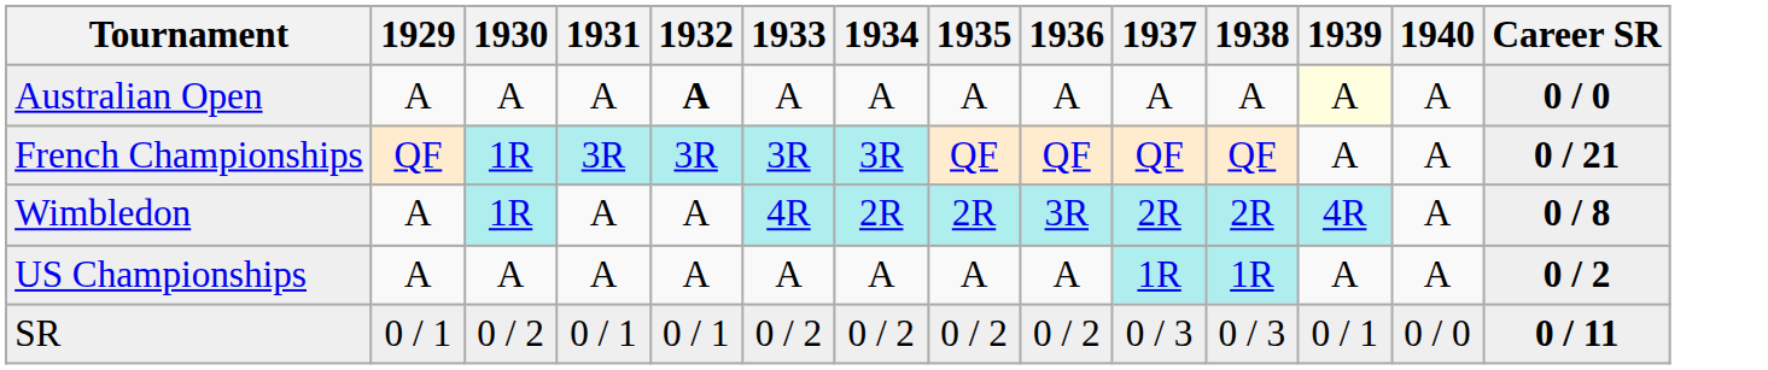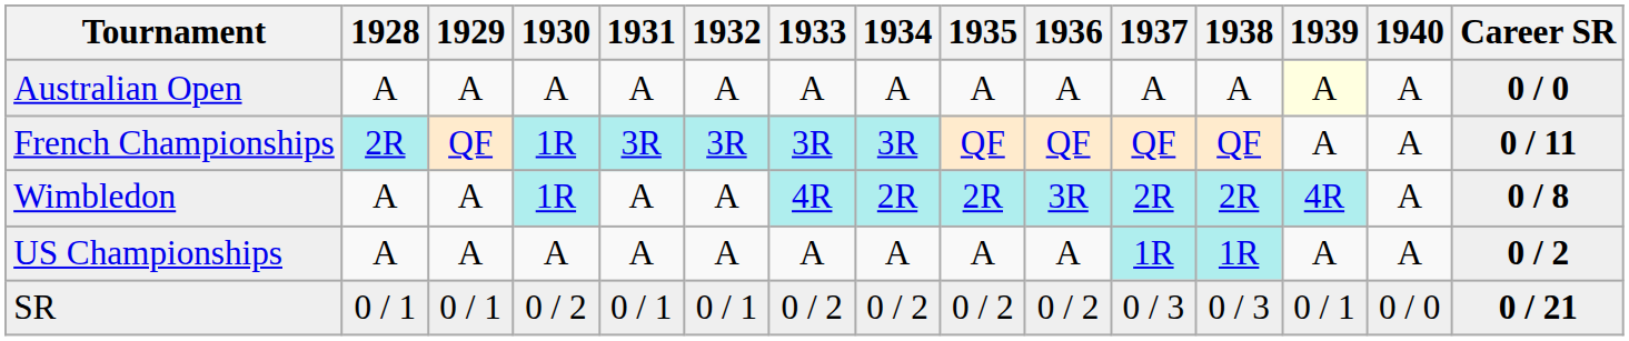 <table class="wikitable">
 <tr style="background:#efefef;">
 <th>Tournament</th>
+<th>1928</th>
 <th>1929</th>
 <th>1930</th>
 <th>1931</th>
 <th>1932</th>
 <th>1933</th>
 <th>1934</th>
 <th>1935</th>
 <th>1936</th>
 <th>1937</th>
 <th>1938</th>
 <th>1939</th>
 <th>1940</th>
 <th>Career SR</th>
 </tr>
 <tr>
 <td style="background:#EFEFEF;"><a href='#'>Australian Open</a></td>
 <td align="center">A</td>
 <td align="center">A</td>
 <td align="center">A</td>
-<td align="center"><strong>A</strong></td>
+<td align="center">A</td>
+<td align="center">A</td>
 <td align="center">A</td>
 <td align="center">A</td>
 <td align="center">A</td>
 <td align="center">A</td>
 <td align="center">A</td>
 <td align="center">A</td>
 <td align="center" style="background: lightyellow;">A</td>
 <td align="center">A</td>
 <td align="center" style="background:#EFEFEF;"><strong>0 / 0</strong></td>
 </tr>
 <tr>
 <td style="background:#EFEFEF;"><a href='#'>French Championships</a></td>
+<td align="center" style="background:#afeeee;"><a href='#'>2R</a></td>
 <td align="center" style="background:#ffebcd;"><a href='#'>QF</a></td>
 <td align="center" style="background:#afeeee;"><a href='#'>1R</a></td>
 <td align="center" style="background:#afeeee;"><a href='#'>3R</a></td>
 <td align="center" style="background:#afeeee;"><a href='#'>3R</a></td>
 <td align="center" style="background:#afeeee;"><a href='#'>3R</a></td>
 <td align="center" style="background:#afeeee;"><a href='#'>3R</a></td>
 <td align="center" style="background:#ffebcd;"><a href='#'>QF</a></td>
 <td align="center" style="background:#ffebcd;"><a href='#'>QF</a></td>
 <td align="center" style="background:#ffebcd;"><a href='#'>QF</a></td>
 <td align="center" style="background:#ffebcd;"><a href='#'>QF</a></td>
 <td align="center">A</td>
 <td align="center">A</td>
-<td align="center" style="background:#EFEFEF;"><strong>0 / 21</strong></td>
+<td align="center" style="background:#EFEFEF;"><strong>0 / 11</strong></td>
 </tr>
 <tr>
 <td style="background:#EFEFEF;"><a href='#'>Wimbledon</a></td>
+<td align="center">A</td>
 <td align="center">A</td>
 <td align="center" style="background:#afeeee;"><a href='#'>1R</a></td>
 <td align="center">A</td>
 <td align="center">A</td>
 <td align="center" style="background:#afeeee;"><a href='#'>4R</a></td>
 <td align="center" style="background:#afeeee;"><a href='#'>2R</a></td>
 <td align="center" style="background:#afeeee;"><a href='#'>2R</a></td>
 <td align="center" style="background:#afeeee;"><a href='#'>3R</a></td>
 <td align="center" style="background:#afeeee;"><a href='#'>2R</a></td>
 <td align="center" style="background:#afeeee;"><a href='#'>2R</a></td>
 <td align="center" style="background:#afeeee;"><a href='#'>4R</a></td>
 <td align="center">A</td>
 <td align="center" style="background:#EFEFEF;"><strong>0 / 8</strong></td>
 </tr>
 <tr>
 <td style="background:#EFEFEF;"><a href='#'>US Championships</a></td>
 <td align="center">A</td>
 <td align="center">A</td>
 <td align="center">A</td>
 <td align="center">A</td>
 <td align="center">A</td>
 <td align="center">A</td>
 <td align="center">A</td>
 <td align="center">A</td>
+<td align="center">A</td>
 <td align="center" style="background:#afeeee;"><a href='#'>1R</a></td>
 <td align="center" style="background:#afeeee;"><a href='#'>1R</a></td>
 <td align="center">A</td>
 <td align="center">A</td>
 <td align="center" style="background:#EFEFEF;"><strong>0 / 2</strong></td>
 </tr>
 <tr>
 <td style="background:#EFEFEF;">SR</td>
+<td align="center" style="background:#EFEFEF;">0 / 1</td>
 <td align="center" style="background:#EFEFEF;">0 / 1</td>
 <td align="center" style="background:#EFEFEF;">0 / 2</td>
 <td align="center" style="background:#EFEFEF;">0 / 1</td>
 <td align="center" style="background:#EFEFEF;">0 / 1</td>
 <td align="center" style="background:#EFEFEF;">0 / 2</td>
 <td align="center" style="background:#EFEFEF;">0 / 2</td>
 <td align="center" style="background:#EFEFEF;">0 / 2</td>
 <td align="center" style="background:#EFEFEF;">0 / 2</td>
 <td align="center" style="background:#EFEFEF;">0 / 3</td>
 <td align="center" style="background:#EFEFEF;">0 / 3</td>
 <td align="center" style="background:#EFEFEF;">0 / 1</td>
 <td align="center" style="background:#EFEFEF;">0 / 0</td>
-<td align="center" style="background:#EFEFEF;"><strong>0 / 11</strong></td>
+<td align="center" style="background:#EFEFEF;"><strong>0 / 21</strong></td>
 </tr>
 </table>
